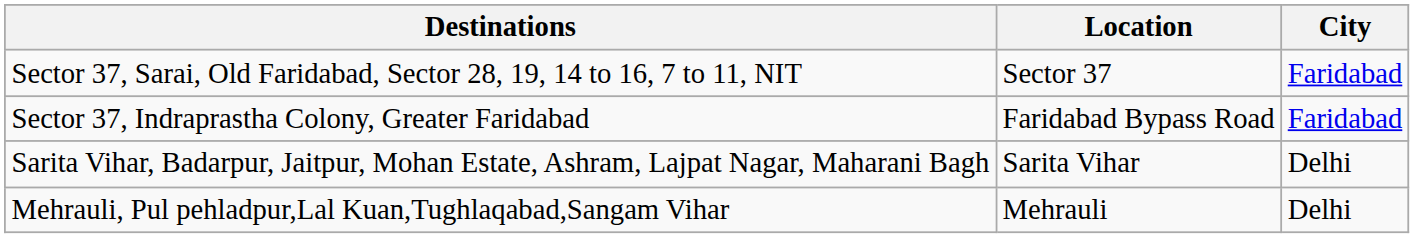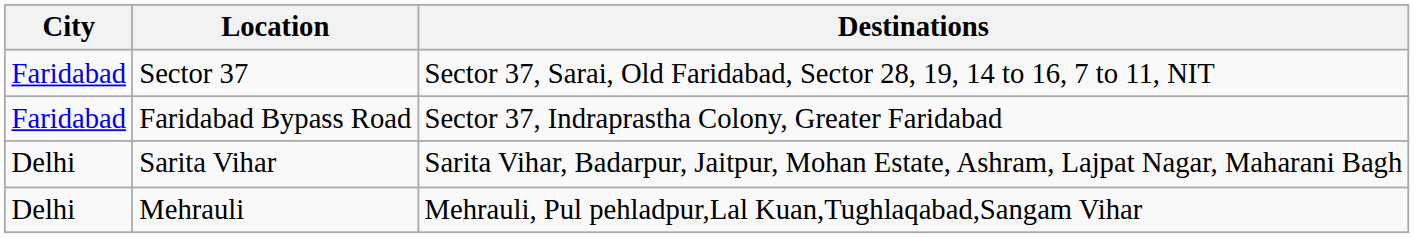 <table class=wikitable>
 <tr>
+<th>City</th>
+<th>Location</th>
 <th>Destinations</th>
-<th>Location</th>
-<th>City</th>
 </tr>
 <tr>
+<td><a href='#'>Faridabad</a></td>
+<td>Sector 37</td>
 <td>Sector 37, Sarai, Old Faridabad, Sector 28, 19, 14 to 16, 7 to 11, NIT</td>
-<td>Sector 37</td>
-<td><a href='#'>Faridabad</a></td>
 </tr>
 <tr>
+<td><a href='#'>Faridabad</a></td>
+<td>Faridabad Bypass Road</td>
 <td>Sector 37, Indraprastha Colony, Greater Faridabad</td>
-<td>Faridabad Bypass Road</td>
-<td><a href='#'>Faridabad</a></td>
 </tr>
 <tr>
+<td>Delhi</td>
+<td>Sarita Vihar</td>
 <td>Sarita Vihar, Badarpur, Jaitpur, Mohan Estate, Ashram, Lajpat Nagar, Maharani Bagh</td>
-<td>Sarita Vihar</td>
-<td>Delhi</td>
 </tr>
 <tr>
+<td>Delhi</td>
+<td>Mehrauli</td>
 <td>Mehrauli, Pul pehladpur,Lal Kuan,Tughlaqabad,Sangam Vihar</td>
-<td>Mehrauli</td>
-<td>Delhi</td>
 </tr>
 </table>
